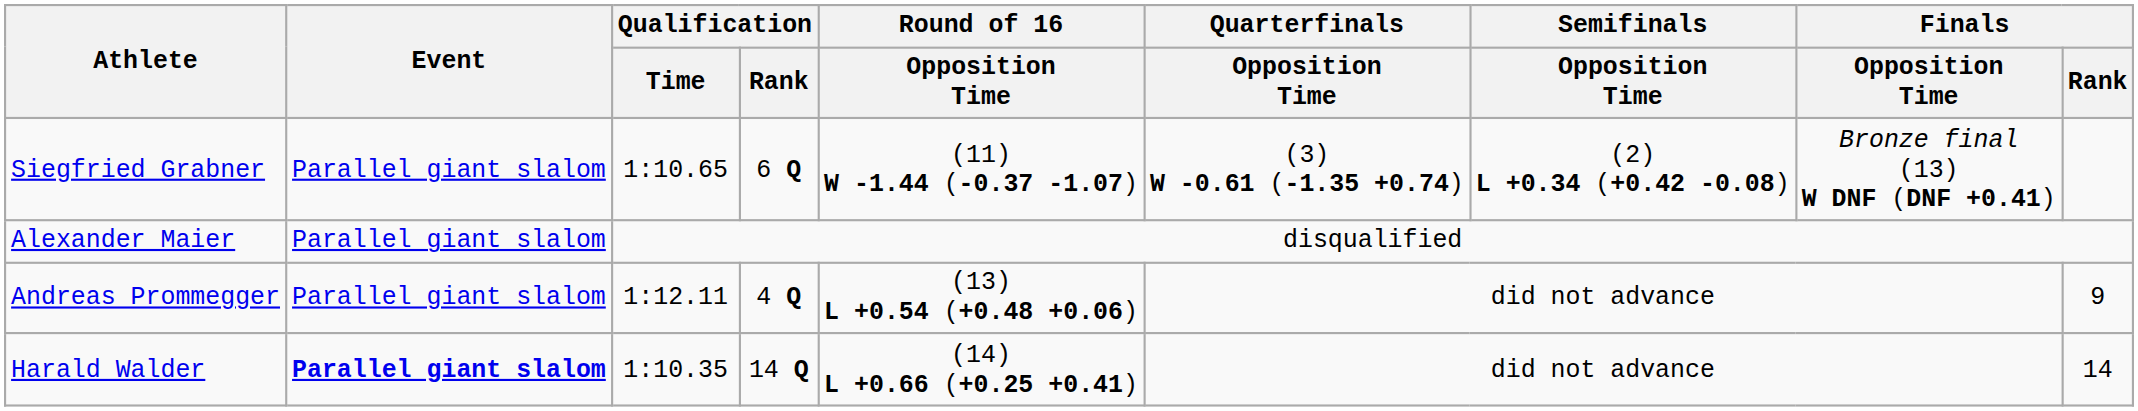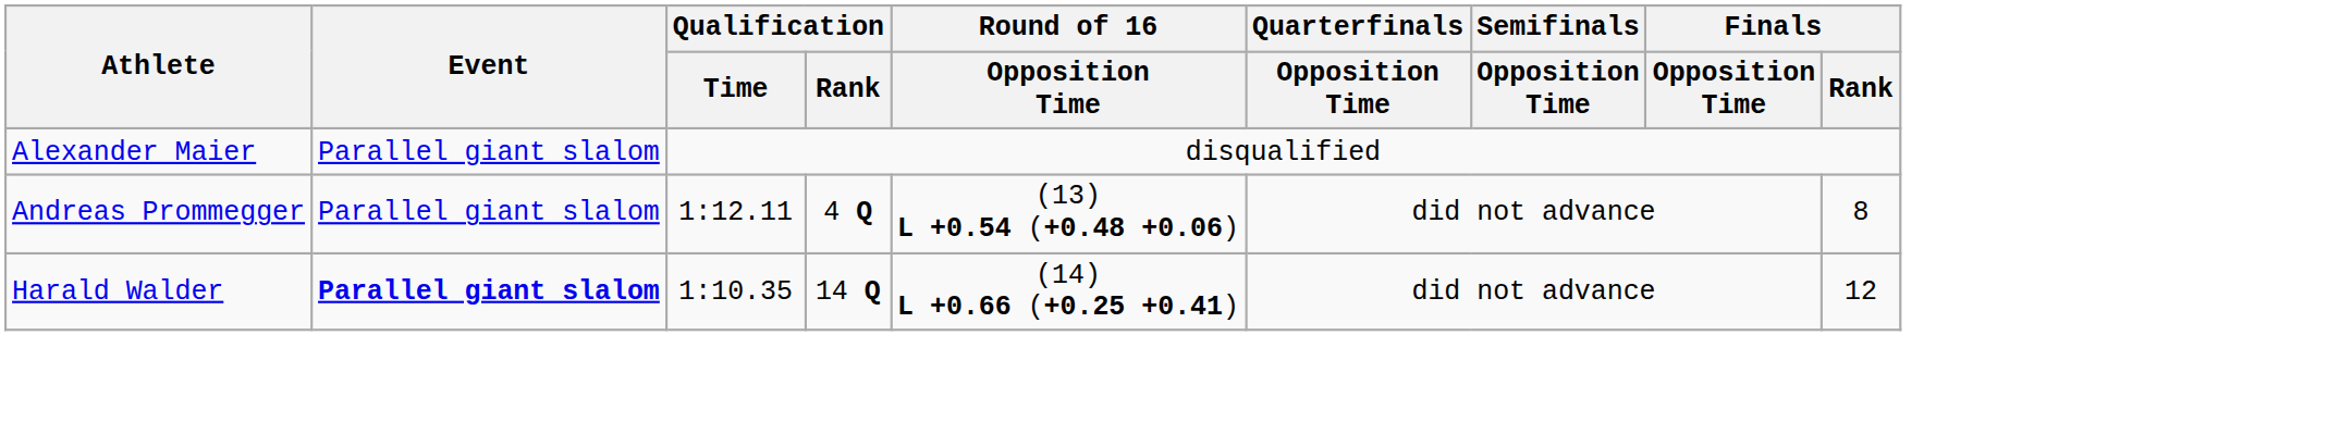 <table class="wikitable" style="font-size:90%">
 <tr>
 <th rowspan="2">Athlete</th>
 <th rowspan="2">Event</th>
 <th colspan="2">Qualification</th>
 <th>Round of 16</th>
 <th>Quarterfinals</th>
 <th>Semifinals</th>
 <th colspan=2>Finals</th>
 </tr>
 <tr>
 <th>Time</th>
 <th>Rank</th>
 <th>Opposition<br>Time</th>
 <th>Opposition<br>Time</th>
 <th>Opposition<br>Time</th>
 <th>Opposition<br>Time</th>
 <th>Rank</th>
 </tr>
 <tr>
-<td><a href='#'>Siegfried Grabner</a></td>
-<td><a href='#'>Parallel giant slalom</a></td>
-<td align="center">1:10.65</td>
-<td align="center">6 <strong>Q</strong></td>
-<td align="center"> (11)<br><strong>W</strong> <strong>-1.44</strong> (<strong>-0.37</strong> <strong>-1.07</strong>)</td>
-<td align="center"> (3)<br><strong>W</strong> <strong>-0.61</strong> (<strong>-1.35</strong> <strong>+0.74</strong>)</td>
-<td align="center"> (2)<br><strong>L</strong> <strong>+0.34</strong> (<strong>+0.42</strong> <strong>-0.08</strong>)</td>
-<td align="center"><em>Bronze final</em><br> (13)<br><strong>W</strong> <strong>DNF</strong> (<strong>DNF</strong> <strong>+0.41</strong>)</td>
-<td align="center"></td>
-</tr>
-<tr>
 <td><a href='#'>Alexander Maier</a></td>
 <td><a href='#'>Parallel giant slalom</a></td>
 <td colspan = 7 align="center">disqualified</td>
 </tr>
 <tr>
 <td><a href='#'>Andreas Prommegger</a></td>
 <td><a href='#'>Parallel giant slalom</a></td>
 <td align="center">1:12.11</td>
 <td align="center">4 <strong>Q</strong></td>
 <td align="center"> (13)<br><strong>L</strong> <strong>+0.54</strong> (<strong>+0.48</strong> <strong>+0.06</strong>)</td>
 <td colspan=3 align="center">did not advance</td>
-<td align="center">9</td>
+<td align="center">8</td>
 </tr>
 <tr>
 <td><a href='#'>Harald Walder</a></td>
 <td><strong><a href='#'>Parallel giant slalom</a></strong></td>
 <td align="center">1:10.35</td>
 <td align="center">14 <strong>Q</strong></td>
 <td align="center"> (14)<br><strong>L</strong> <strong>+0.66</strong> (<strong>+0.25</strong> <strong>+0.41</strong>)</td>
 <td colspan=3 align="center">did not advance</td>
-<td align="center">14</td>
+<td align="center">12</td>
 </tr>
 </table>
